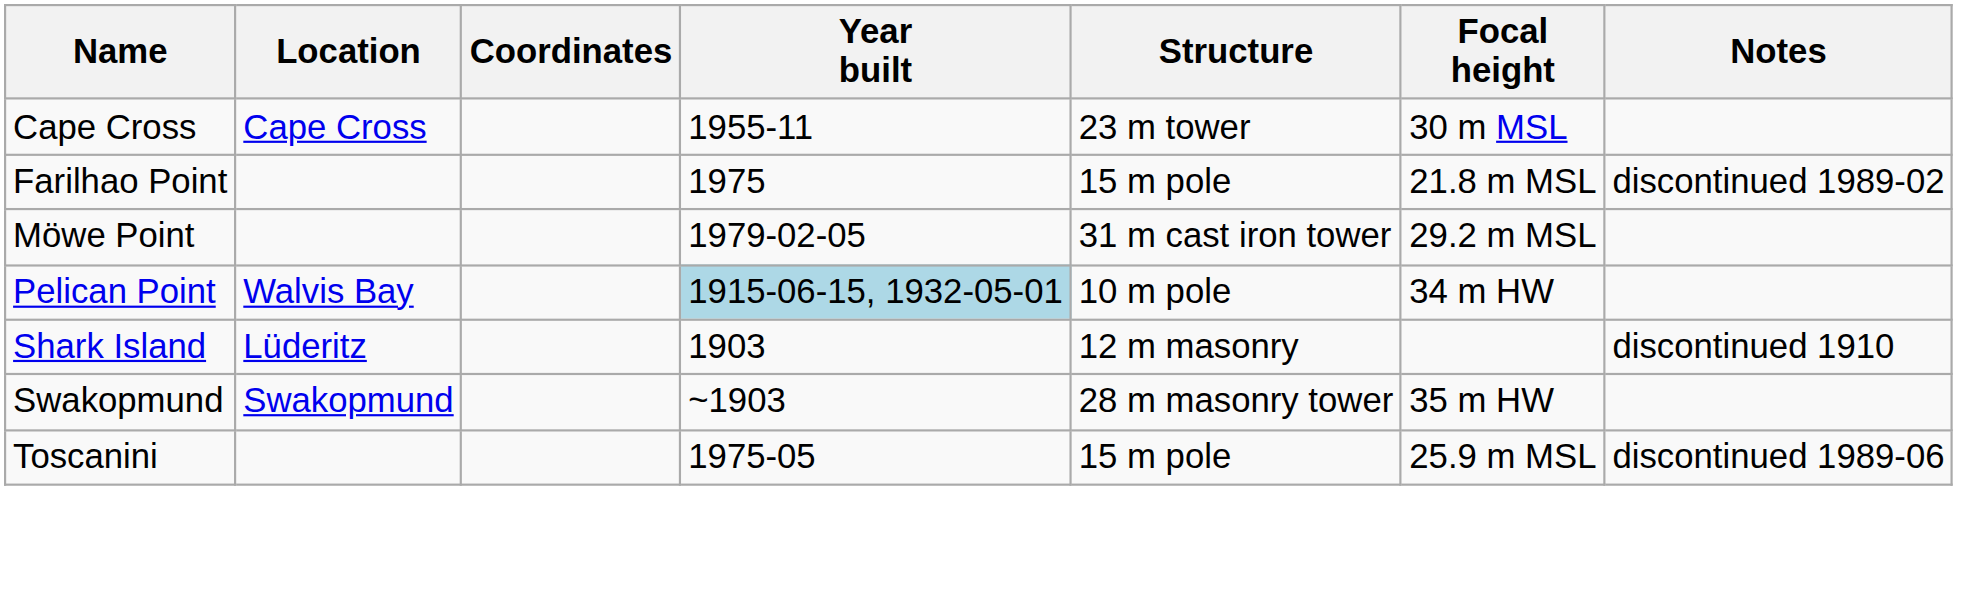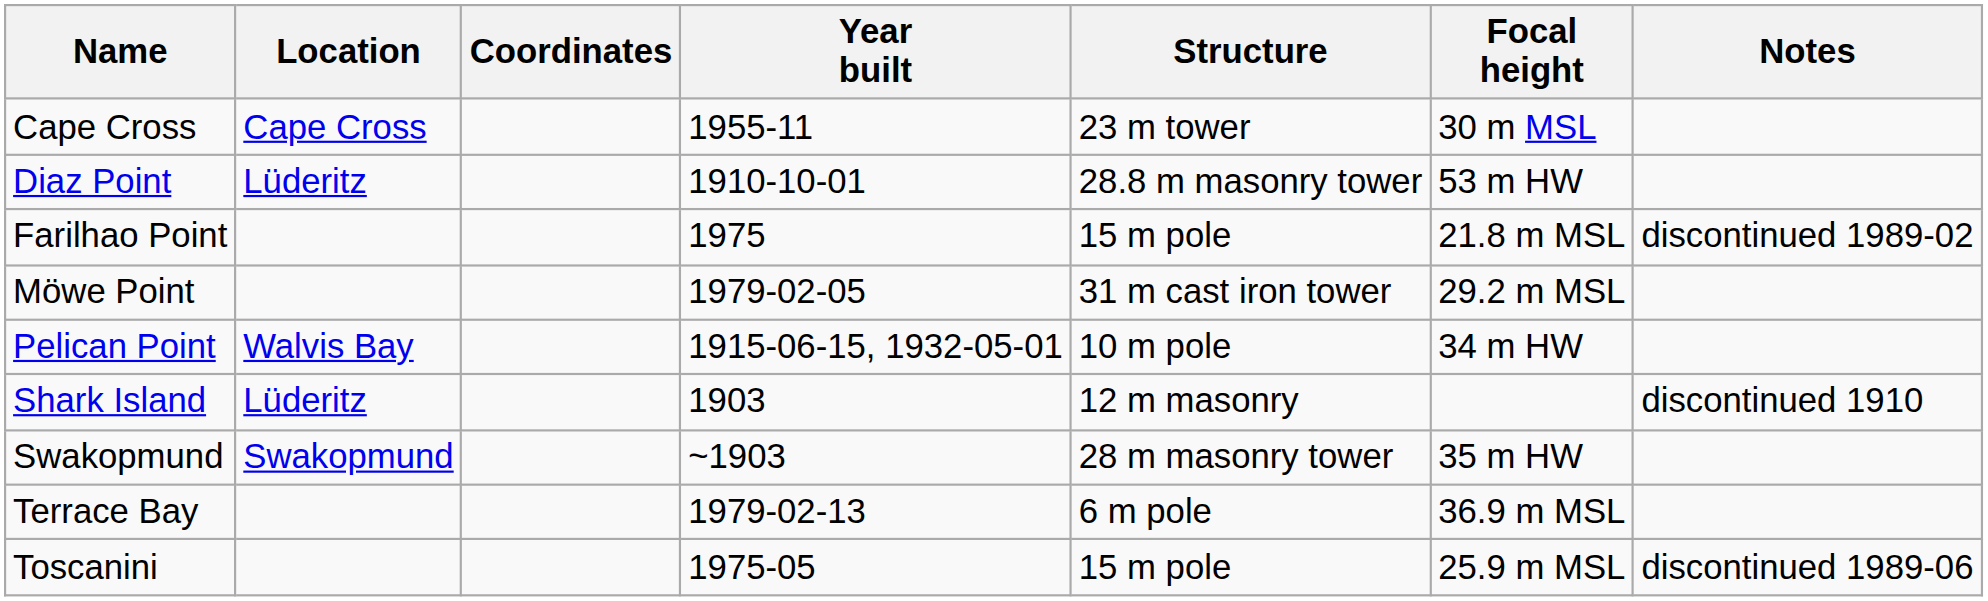 <table class="wikitable sortable">
 <tr>
 <th>Name</th>
 <th>Location</th>
 <th>Coordinates</th>
 <th>Year<br>built</th>
 <th>Structure</th>
 <th>Focal<br>height</th>
 <th>Notes</th>
 </tr>
 <tr>
 <td>Cape Cross</td>
 <td><a href='#'>Cape Cross</a></td>
 <td></td>
 <td>1955-11</td>
 <td>23 m tower</td>
 <td>30 m <a href='#'>MSL</a></td>
+<td></td>
+</tr>
+<tr>
+<td><a href='#'>Diaz Point</a></td>
+<td><a href='#'>Lüderitz</a></td>
+<td></td>
+<td>1910-10-01</td>
+<td>28.8 m masonry tower</td>
+<td>53 m HW</td>
 <td></td>
 </tr>
 <tr>
 <td>Farilhao Point</td>
 <td></td>
 <td></td>
 <td>1975</td>
 <td>15 m pole</td>
 <td>21.8 m MSL</td>
 <td>discontinued 1989-02 </td>
 </tr>
 <tr>
 <td>Möwe Point</td>
 <td></td>
 <td></td>
 <td>1979-02-05</td>
 <td>31 m cast iron tower</td>
 <td>29.2 m MSL</td>
 <td></td>
 </tr>
 <tr>
 <td><a href='#'>Pelican Point</a></td>
 <td><a href='#'>Walvis Bay</a></td>
 <td></td>
-<td style="background: lightblue;">1915-06-15, 1932-05-01</td>
+<td>1915-06-15, 1932-05-01</td>
 <td>10 m pole</td>
 <td>34 m HW</td>
 <td></td>
 </tr>
 <tr>
 <td><a href='#'>Shark Island</a></td>
 <td><a href='#'>Lüderitz</a></td>
 <td></td>
 <td>1903</td>
 <td>12 m masonry</td>
 <td></td>
 <td>discontinued 1910</td>
 </tr>
 <tr>
 <td>Swakopmund</td>
 <td><a href='#'>Swakopmund</a></td>
 <td></td>
 <td>~1903</td>
 <td>28 m masonry tower</td>
 <td>35 m HW</td>
 <td></td>
 </tr>
 <tr>
+<td>Terrace Bay</td>
+<td></td>
+<td></td>
+<td>1979-02-13</td>
+<td>6 m pole</td>
+<td>36.9 m MSL</td>
+<td></td>
+</tr>
+<tr>
 <td>Toscanini</td>
 <td></td>
 <td></td>
 <td>1975-05</td>
 <td>15 m pole</td>
 <td>25.9 m MSL</td>
 <td>discontinued 1989-06 </td>
 </tr>
 </table>
